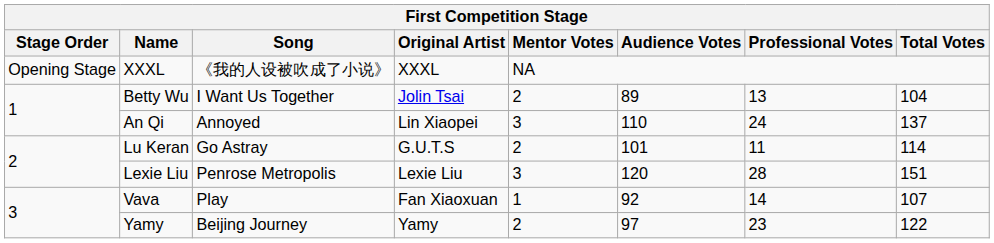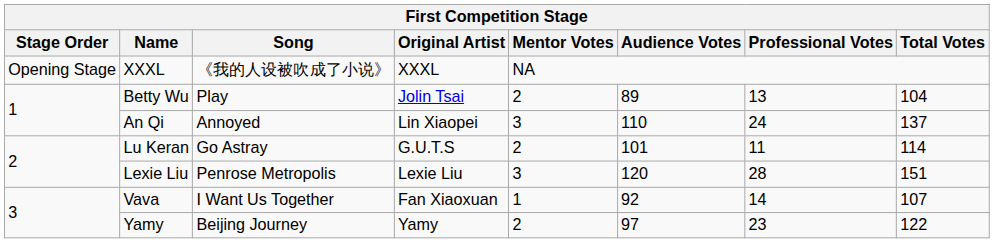 <table class="wikitable sortable">
 <tr>
 <th colspan="8">First Competition Stage</th>
 </tr>
 <tr>
 <th>Stage Order</th>
 <th class=unsortable>Name</th>
 <th class=unsortable>Song</th>
 <th class=unsortable>Original Artist</th>
 <th>Mentor Votes</th>
 <th>Audience Votes</th>
 <th>Professional Votes</th>
 <th>Total Votes</th>
 </tr>
 <tr>
 <td>Opening Stage</td>
 <td>XXXL</td>
 <td>《我的人设被吹成了小说》</td>
 <td XXXL>XXXL</td>
 <td colspan="4">NA</td>
 </tr>
 <tr>
 <td rowspan="2">1</td>
 <td>Betty Wu</td>
-<td>I Want Us Together</td>
+<td>Play</td>
 <td><a href='#'>Jolin Tsai</a></td>
 <td>2</td>
 <td>89</td>
 <td>13</td>
 <td>104</td>
 </tr>
 <tr>
 <td>An Qi</td>
 <td>Annoyed</td>
 <td>Lin Xiaopei</td>
 <td>3</td>
 <td>110</td>
 <td>24</td>
 <td>137</td>
 </tr>
 <tr>
 <td rowspan="2">2</td>
 <td>Lu Keran</td>
 <td>Go Astray</td>
 <td>G.U.T.S</td>
 <td>2</td>
 <td>101</td>
 <td>11</td>
 <td>114</td>
 </tr>
 <tr>
 <td>Lexie Liu</td>
 <td>Penrose Metropolis</td>
 <td>Lexie Liu</td>
 <td>3</td>
 <td>120</td>
 <td>28</td>
 <td>151</td>
 </tr>
 <tr>
 <td rowspan="2">3</td>
 <td>Vava</td>
-<td>Play</td>
+<td>I Want Us Together</td>
 <td>Fan Xiaoxuan</td>
 <td>1</td>
 <td>92</td>
 <td>14</td>
 <td>107</td>
 </tr>
 <tr>
 <td>Yamy</td>
 <td>Beijing Journey</td>
 <td>Yamy</td>
 <td>2</td>
 <td>97</td>
 <td>23</td>
 <td>122</td>
 </tr>
 </table>
